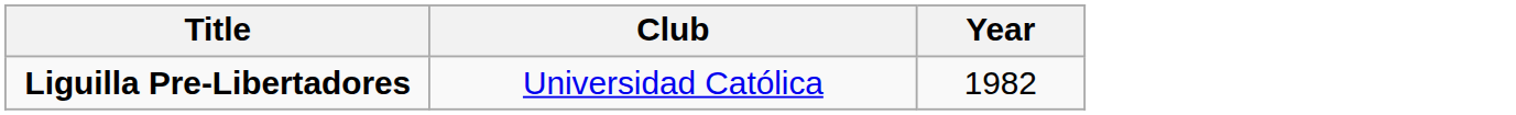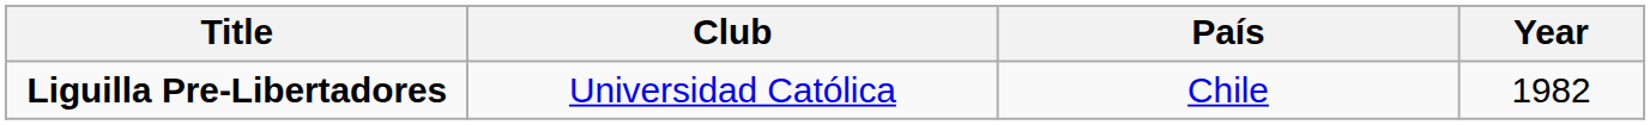 <table class="wikitable">
 <tr>
 <th width="200">Title</th>
 <th width="230">Club</th>
+<th width="200">País</th>
 <th width="75">Year</th>
 </tr>
 <tr align=center>
 <td><strong>Liguilla Pre-Libertadores</strong></td>
 <td><a href='#'>Universidad Católica</a></td>
+<td><a href='#'>Chile</a></td>
 <td>1982</td>
 </tr>
 </table>
